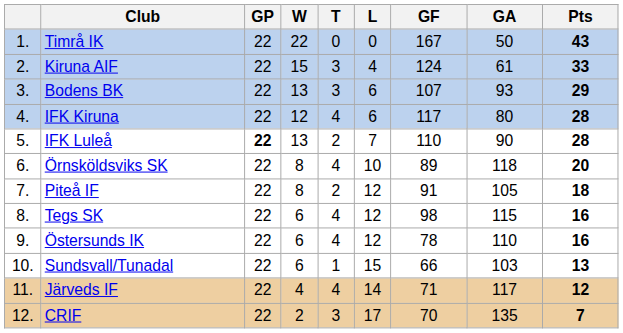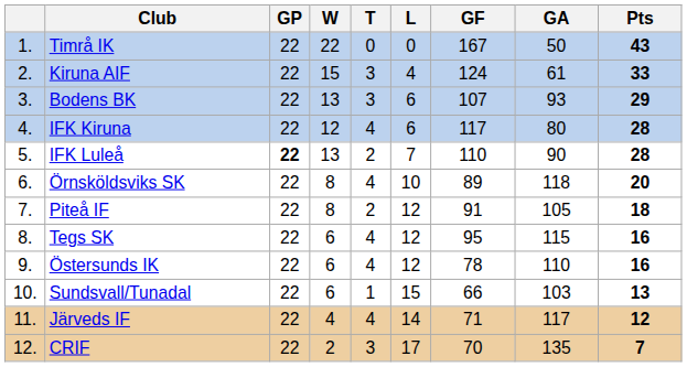 <table class="wikitable">
 <tr>
 <th width="30"></th>
 <th width="200">Club</th>
 <th width="30">GP</th>
 <th width="30">W</th>
 <th width="30">T</th>
 <th width="30">L</th>
 <th width="70">GF</th>
 <th width="70">GA</th>
 <th width="70">Pts</th>
 </tr>
 <tr bgcolor="#BCD2EE" align="center">
 <td>1.</td>
 <td align="left"><a href='#'>Timrå IK</a></td>
 <td>22</td>
 <td>22</td>
 <td>0</td>
 <td>0</td>
 <td>167</td>
 <td>50</td>
 <td><strong>43</strong></td>
 </tr>
 <tr bgcolor="#BCD2EE" align="center">
 <td>2.</td>
 <td align="left"><a href='#'>Kiruna AIF</a></td>
 <td>22</td>
 <td>15</td>
 <td>3</td>
 <td>4</td>
 <td>124</td>
 <td>61</td>
 <td><strong>33</strong></td>
 </tr>
 <tr bgcolor="#BCD2EE" align="center">
 <td>3.</td>
 <td align="left"><a href='#'>Bodens BK</a></td>
 <td>22</td>
 <td>13</td>
 <td>3</td>
 <td>6</td>
 <td>107</td>
 <td>93</td>
 <td><strong>29</strong></td>
 </tr>
 <tr bgcolor="#BCD2EE" align="center">
 <td>4.</td>
 <td align="left"><a href='#'>IFK Kiruna</a></td>
 <td>22</td>
 <td>12</td>
 <td>4</td>
 <td>6</td>
 <td>117</td>
 <td>80</td>
 <td><strong>28</strong></td>
 </tr>
 <tr bgcolor="#FFFFFF" align="center">
 <td>5.</td>
 <td align="left"><a href='#'>IFK Luleå</a></td>
 <td><strong>22</strong></td>
 <td>13</td>
 <td>2</td>
 <td>7</td>
 <td>110</td>
 <td>90</td>
 <td><strong>28</strong></td>
 </tr>
 <tr bgcolor="#FFFFFF" align="center">
 <td>6.</td>
 <td align="left"><a href='#'>Örnsköldsviks SK</a></td>
 <td>22</td>
 <td>8</td>
 <td>4</td>
 <td>10</td>
 <td>89</td>
 <td>118</td>
 <td><strong>20</strong></td>
 </tr>
 <tr bgcolor="#FFFFFF" align="center">
 <td>7.</td>
 <td align="left"><a href='#'>Piteå IF</a></td>
 <td>22</td>
 <td>8</td>
 <td>2</td>
 <td>12</td>
 <td>91</td>
 <td>105</td>
 <td><strong>18</strong></td>
 </tr>
 <tr bgcolor="#FFFFFF" align="center">
 <td>8.</td>
 <td align="left"><a href='#'>Tegs SK</a></td>
 <td>22</td>
 <td>6</td>
 <td>4</td>
 <td>12</td>
-<td>98</td>
+<td>95</td>
 <td>115</td>
 <td><strong>16</strong></td>
 </tr>
 <tr bgcolor="#FFFFFF" align="center">
 <td>9.</td>
 <td align="left"><a href='#'>Östersunds IK</a></td>
 <td>22</td>
 <td>6</td>
 <td>4</td>
 <td>12</td>
 <td>78</td>
 <td>110</td>
 <td><strong>16</strong></td>
 </tr>
 <tr bgcolor="#FFFFFF" align="center">
 <td>10.</td>
 <td align="left"><a href='#'>Sundsvall/Tunadal</a></td>
 <td>22</td>
 <td>6</td>
 <td>1</td>
 <td>15</td>
 <td>66</td>
 <td>103</td>
 <td><strong>13</strong></td>
 </tr>
 <tr bgcolor="#EECFA1" align="center">
 <td>11.</td>
 <td align="left"><a href='#'>Järveds IF</a></td>
 <td>22</td>
 <td>4</td>
 <td>4</td>
 <td>14</td>
 <td>71</td>
 <td>117</td>
 <td><strong>12</strong></td>
 </tr>
 <tr bgcolor="#EECFA1" align="center">
 <td>12.</td>
 <td align="left"><a href='#'>CRIF</a></td>
 <td>22</td>
 <td>2</td>
 <td>3</td>
 <td>17</td>
 <td>70</td>
 <td>135</td>
 <td><strong>7</strong></td>
 </tr>
 </table>
